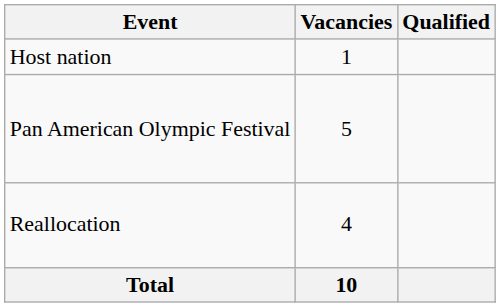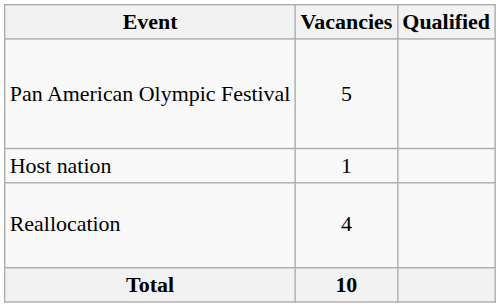 <table class="wikitable">
 <tr>
 <th>Event</th>
 <th>Vacancies</th>
 <th>Qualified</th>
 </tr>
 <tr>
+<td>Pan American Olympic Festival</td>
+<td style="text-align:center;">5</td>
+<td><br><br><br><br></td>
+</tr>
+<tr>
 <td>Host nation</td>
 <td style="text-align:center;">1</td>
 <td></td>
-</tr>
-<tr>
-<td>Pan American Olympic Festival</td>
-<td style="text-align:center;">5</td>
-<td><br><br><br><br></td>
 </tr>
 <tr>
 <td>Reallocation</td>
 <td style="text-align:center;">4</td>
 <td><br><br><br></td>
 </tr>
 <tr>
 <th>Total</th>
 <th>10</th>
 <th></th>
 </tr>
 </table>
